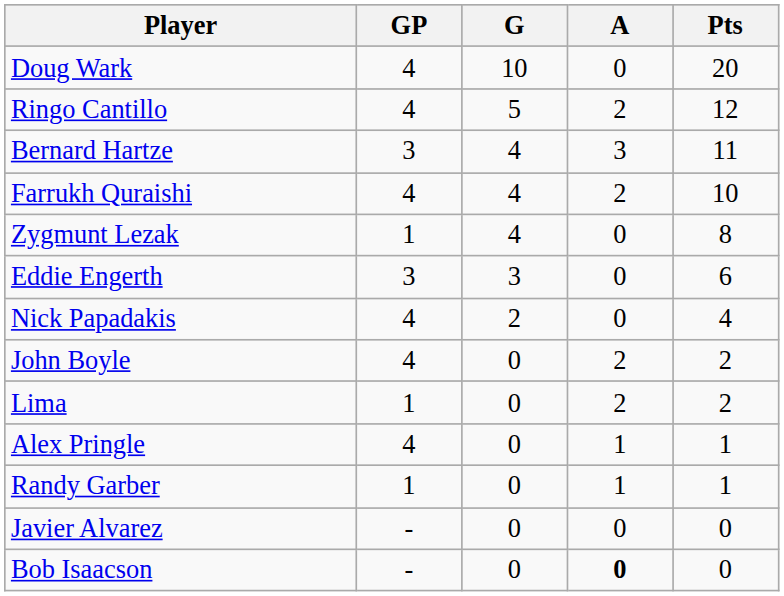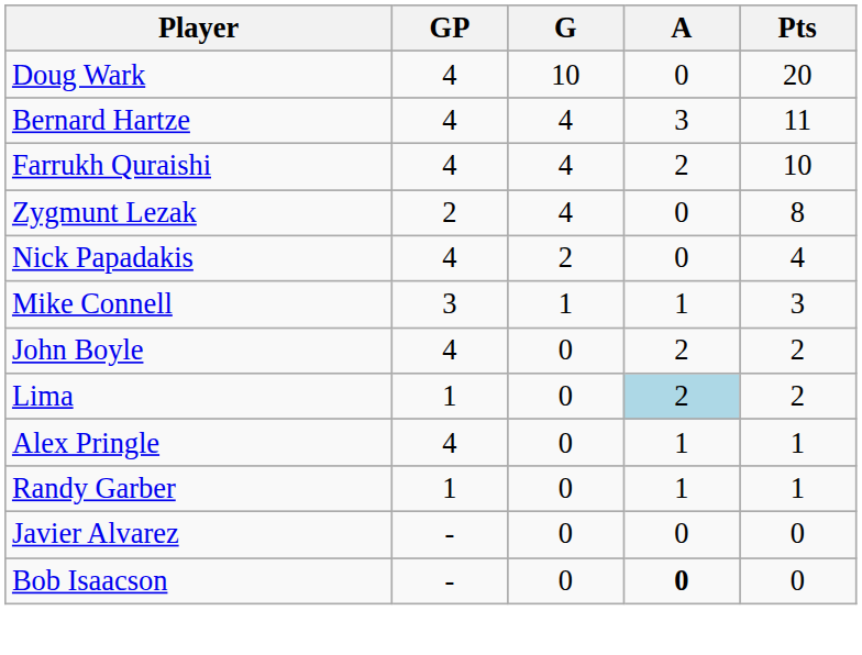 <table class="wikitable">
 <tr>
 <th style="width:25%;">Player</th>
 <th style="width:7.5%;">GP</th>
 <th style="width:7.5%;">G</th>
 <th style="width:7.5%;">A</th>
 <th style="width:7.5%;">Pts</th>
 </tr>
 <tr align=center>
 <td align=left><a href='#'>Doug Wark</a></td>
 <td>4</td>
 <td>10</td>
 <td>0</td>
 <td>20</td>
 </tr>
 <tr align=center>
-<td align=left><a href='#'>Ringo Cantillo</a></td>
+<td align=left><a href='#'>Bernard Hartze</a></td>
 <td>4</td>
-<td>5</td>
-<td>2</td>
-<td>12</td>
-</tr>
-<tr align=center>
-<td align=left><a href='#'>Bernard Hartze</a></td>
-<td>3</td>
 <td>4</td>
 <td>3</td>
 <td>11</td>
 </tr>
 <tr align=center>
 <td align=left><a href='#'>Farrukh Quraishi</a></td>
 <td>4</td>
 <td>4</td>
 <td>2</td>
 <td>10</td>
 </tr>
 <tr align=center>
 <td align=left><a href='#'>Zygmunt Lezak</a></td>
-<td>1</td>
+<td>2</td>
 <td>4</td>
 <td>0</td>
 <td>8</td>
-</tr>
-<tr align=center>
-<td align=left><a href='#'>Eddie Engerth</a></td>
-<td>3</td>
-<td>3</td>
-<td>0</td>
-<td>6</td>
 </tr>
 <tr align=center>
 <td align=left><a href='#'>Nick Papadakis</a></td>
 <td>4</td>
 <td>2</td>
 <td>0</td>
 <td>4</td>
+</tr>
+<tr align=center>
+<td align=left><a href='#'>Mike Connell</a></td>
+<td>3</td>
+<td>1</td>
+<td>1</td>
+<td>3</td>
 </tr>
 <tr align=center>
 <td align=left><a href='#'>John Boyle</a></td>
 <td>4</td>
 <td>0</td>
 <td>2</td>
 <td>2</td>
 </tr>
 <tr align=center>
 <td align=left><a href='#'>Lima</a></td>
 <td>1</td>
 <td>0</td>
-<td>2</td>
+<td style="background: lightblue;">2</td>
 <td>2</td>
 </tr>
 <tr align=center>
 <td align=left><a href='#'>Alex Pringle</a></td>
 <td>4</td>
 <td>0</td>
 <td>1</td>
 <td>1</td>
 </tr>
 <tr align=center>
 <td align=left><a href='#'>Randy Garber</a></td>
 <td>1</td>
 <td>0</td>
 <td>1</td>
 <td>1</td>
 </tr>
 <tr align=center>
 <td align=left><a href='#'>Javier Alvarez</a></td>
 <td>-</td>
 <td>0</td>
 <td>0</td>
 <td>0</td>
 </tr>
 <tr align=center>
 <td align=left><a href='#'>Bob Isaacson</a></td>
 <td>-</td>
 <td>0</td>
 <td><strong>0</strong></td>
 <td>0</td>
 </tr>
 </table>
